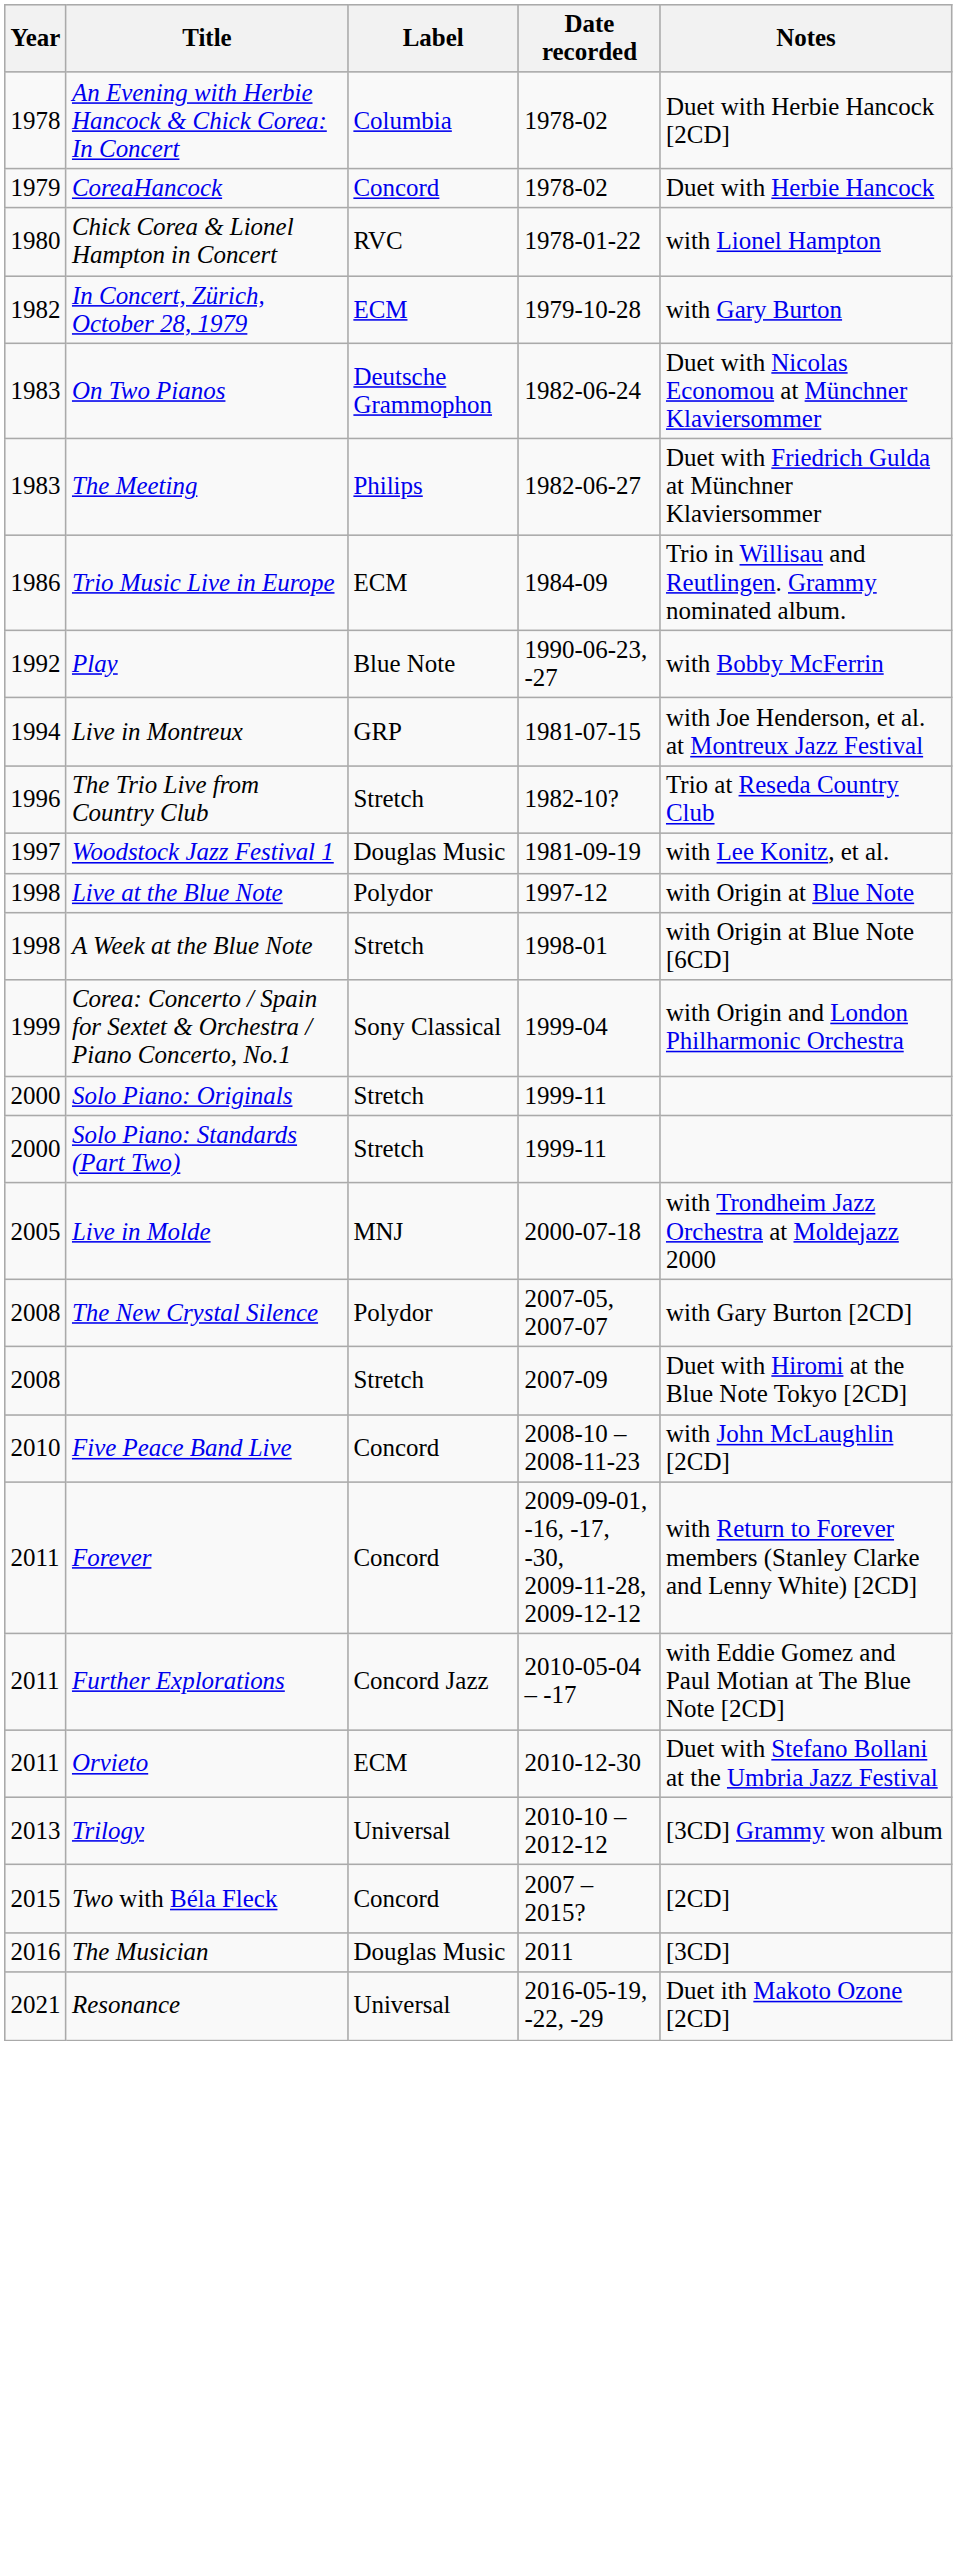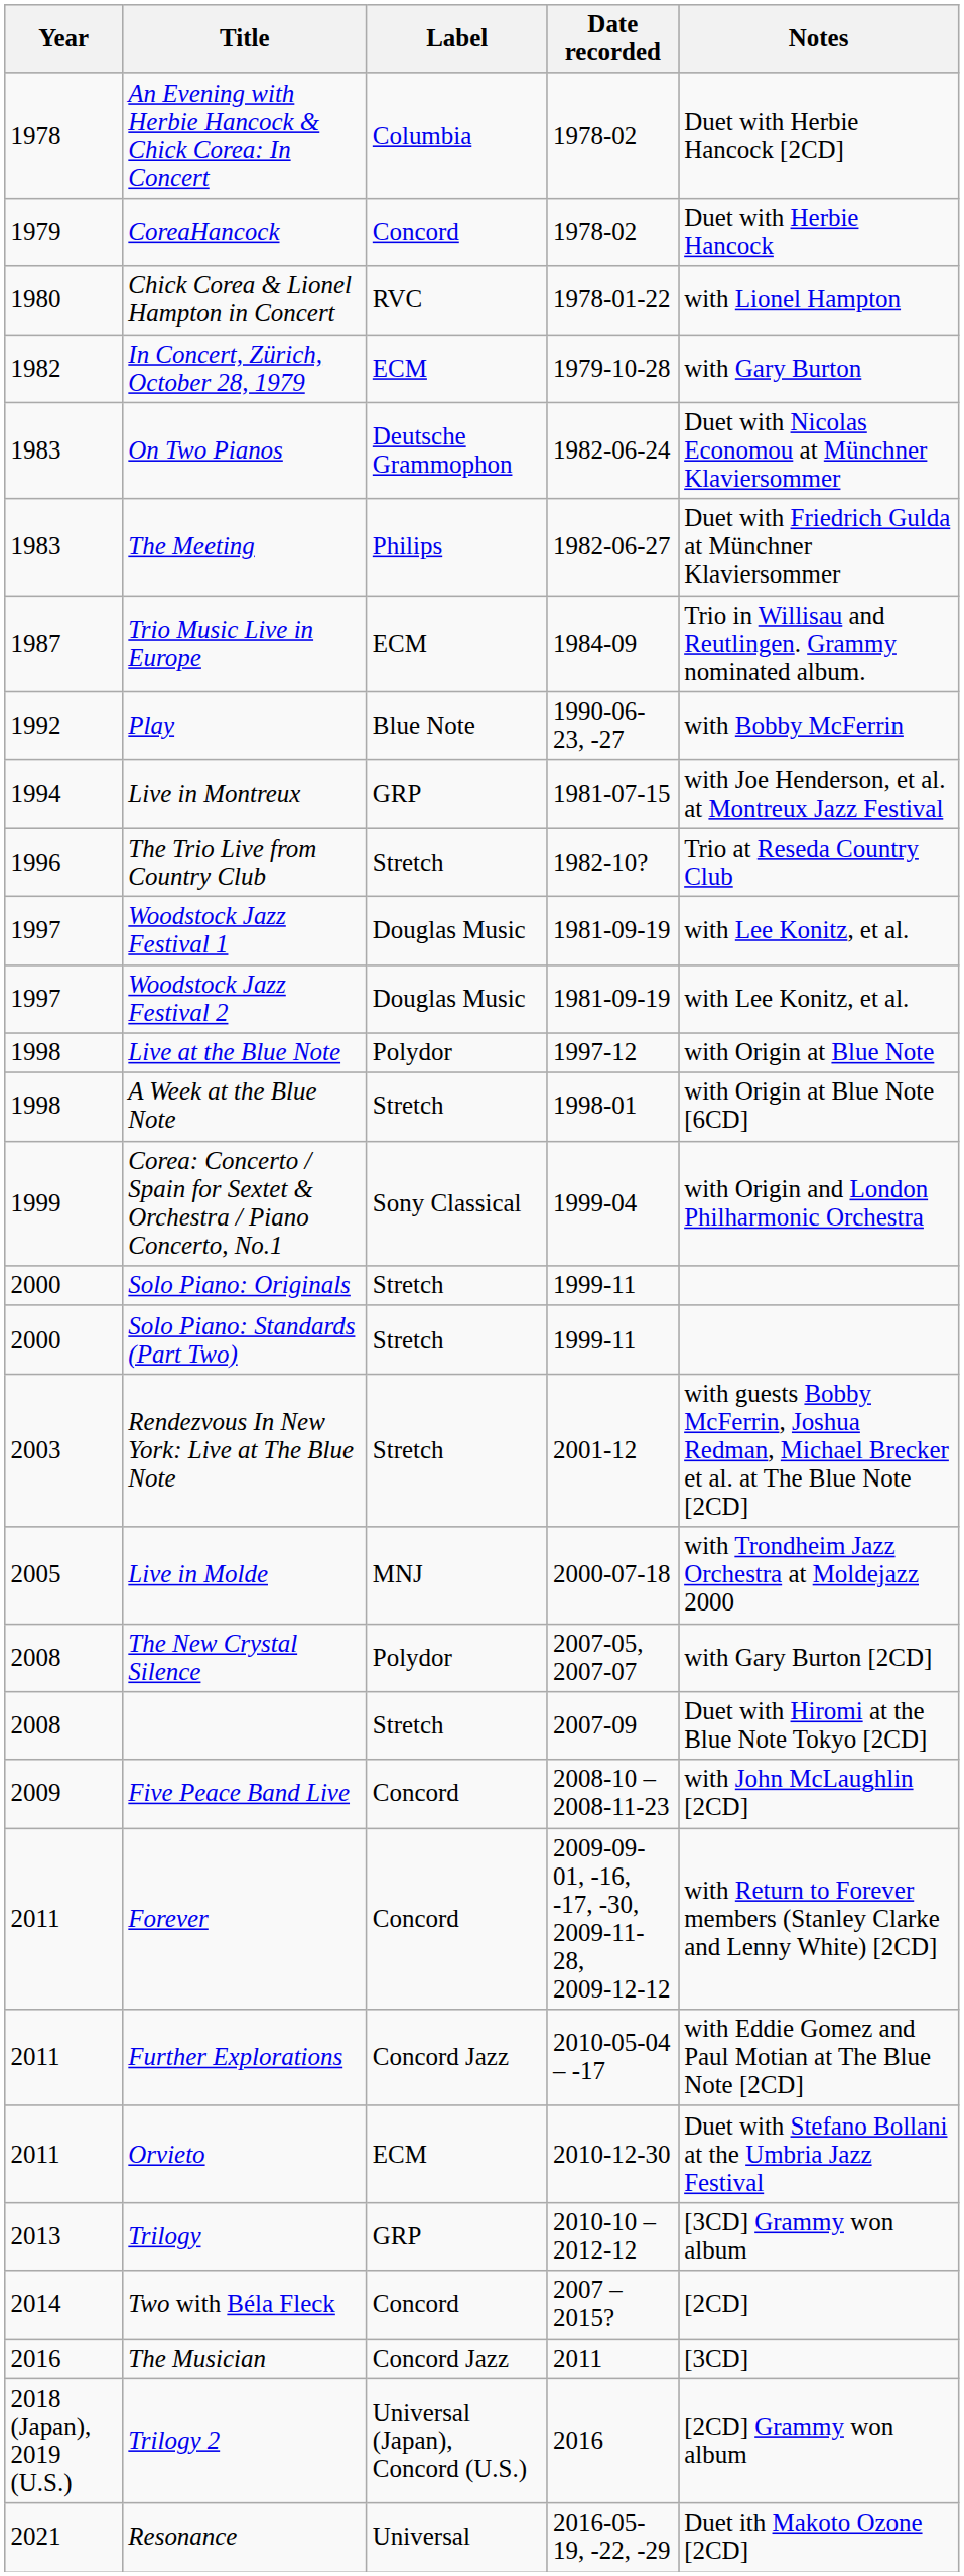 <table class="wikitable sortable">
 <tr>
 <th>Year</th>
 <th>Title</th>
 <th>Label</th>
 <th>Date recorded</th>
 <th>Notes</th>
 </tr>
 <tr>
 <td>1978</td>
 <td><em><a href='#'>An Evening with Herbie Hancock & Chick Corea: In Concert</a></em></td>
 <td><a href='#'>Columbia</a></td>
 <td>1978-02</td>
 <td>Duet with Herbie Hancock [2CD]</td>
 </tr>
 <tr>
 <td>1979</td>
 <td><em><a href='#'>CoreaHancock</a></em></td>
 <td><a href='#'>Concord</a></td>
 <td>1978-02</td>
 <td>Duet with <a href='#'>Herbie Hancock</a></td>
 </tr>
 <tr>
 <td>1980</td>
 <td><em>Chick Corea & Lionel Hampton in Concert</em></td>
 <td>RVC</td>
 <td>1978-01-22</td>
 <td>with <a href='#'>Lionel Hampton</a></td>
 </tr>
 <tr>
 <td>1982</td>
 <td><em><a href='#'>In Concert, Zürich, October 28, 1979</a></em></td>
 <td><a href='#'>ECM</a></td>
 <td>1979-10-28</td>
 <td>with <a href='#'>Gary Burton</a></td>
 </tr>
 <tr>
 <td>1983</td>
 <td><em><a href='#'>On Two Pianos</a></em></td>
 <td><a href='#'>Deutsche Grammophon</a></td>
 <td>1982-06-24</td>
 <td>Duet with <a href='#'>Nicolas Economou</a> at <a href='#'>Münchner Klaviersommer</a></td>
 </tr>
 <tr>
 <td>1983</td>
 <td><em><a href='#'>The Meeting</a></em></td>
 <td><a href='#'>Philips</a></td>
 <td>1982-06-27</td>
 <td>Duet with <a href='#'>Friedrich Gulda</a> at Münchner Klaviersommer</td>
 </tr>
 <tr>
-<td>1986</td>
+<td>1987</td>
 <td><em><a href='#'>Trio Music Live in Europe</a></em></td>
 <td>ECM</td>
 <td>1984-09</td>
 <td>Trio in <a href='#'>Willisau</a> and <a href='#'>Reutlingen</a>. <a href='#'>Grammy</a> nominated album.</td>
 </tr>
 <tr>
 <td>1992</td>
 <td><em><a href='#'>Play</a></em></td>
 <td>Blue Note</td>
 <td>1990-06-23, -27</td>
 <td>with <a href='#'>Bobby McFerrin</a></td>
 </tr>
 <tr>
 <td>1994</td>
 <td><em>Live in Montreux</em></td>
 <td>GRP</td>
 <td>1981-07-15</td>
 <td>with Joe Henderson, et al. at <a href='#'>Montreux Jazz Festival</a></td>
 </tr>
 <tr>
 <td>1996</td>
 <td><em>The Trio Live from Country Club</em></td>
 <td>Stretch</td>
 <td>1982-10?</td>
 <td>Trio at <a href='#'>Reseda Country Club</a></td>
 </tr>
 <tr>
 <td>1997</td>
 <td><em><a href='#'>Woodstock Jazz Festival 1</a></em></td>
 <td>Douglas Music</td>
 <td>1981-09-19</td>
 <td>with <a href='#'>Lee Konitz</a>, et al.</td>
+</tr>
+<tr>
+<td>1997</td>
+<td><em><a href='#'>Woodstock Jazz Festival 2</a></em></td>
+<td>Douglas Music</td>
+<td>1981-09-19</td>
+<td>with Lee Konitz, et al.</td>
 </tr>
 <tr>
 <td>1998</td>
 <td><em><a href='#'>Live at the Blue Note</a></em></td>
 <td>Polydor</td>
 <td>1997-12</td>
 <td>with Origin at <a href='#'>Blue Note</a></td>
 </tr>
 <tr>
 <td>1998</td>
 <td><em>A Week at the Blue Note</em></td>
 <td>Stretch</td>
 <td>1998-01</td>
 <td>with Origin at Blue Note [6CD]</td>
 </tr>
 <tr>
 <td>1999</td>
 <td><em>Corea: Concerto / Spain for Sextet & Orchestra / Piano Concerto, No.1</em></td>
 <td>Sony Classical</td>
 <td>1999-04</td>
 <td>with Origin and <a href='#'>London Philharmonic Orchestra</a></td>
 </tr>
 <tr>
 <td>2000</td>
 <td><em><a href='#'>Solo Piano: Originals</a></em></td>
 <td>Stretch</td>
 <td>1999-11</td>
 <td></td>
 </tr>
 <tr>
 <td>2000</td>
 <td><em><a href='#'>Solo Piano: Standards (Part Two)</a></em></td>
 <td>Stretch</td>
 <td>1999-11</td>
 <td></td>
 </tr>
+<tr>
+<td>2003</td>
+<td><em>Rendezvous In New York: Live at The Blue Note</em></td>
+<td>Stretch</td>
+<td>2001-12</td>
+<td>with guests <a href='#'>Bobby McFerrin</a>, <a href='#'>Joshua Redman</a>, <a href='#'>Michael Brecker</a> et al. at The Blue Note [2CD]</td>
+</tr>
 <tr 2005 Super Trio >
 <td>2005</td>
 <td><em><a href='#'>Live in Molde</a></em></td>
 <td>MNJ</td>
 <td>2000-07-18</td>
 <td>with <a href='#'>Trondheim Jazz Orchestra</a> at <a href='#'>Moldejazz</a> 2000</td>
 </tr>
 <tr>
 <td>2008</td>
 <td><em><a href='#'>The New Crystal Silence</a></em></td>
 <td>Polydor</td>
 <td>2007-05, <br>2007-07</td>
 <td>with Gary Burton [2CD]</td>
 </tr>
 <tr>
 <td>2008</td>
 <td><em></em></td>
 <td>Stretch</td>
 <td>2007-09</td>
 <td>Duet with <a href='#'>Hiromi</a> at the Blue Note Tokyo [2CD]</td>
 </tr>
 <tr>
-<td>2010</td>
+<td>2009</td>
 <td><em><a href='#'>Five Peace Band Live</a></em></td>
 <td>Concord</td>
 <td>2008-10 –<br>2008-11-23</td>
 <td>with <a href='#'>John McLaughlin</a> [2CD]</td>
 </tr>
 <tr>
 <td>2011</td>
 <td><em><a href='#'>Forever</a></em></td>
 <td>Concord</td>
 <td>2009-09-01, -16, -17, -30, <br>2009-11-28, <br>2009-12-12</td>
 <td>with <a href='#'>Return to Forever</a> members (Stanley Clarke and Lenny White) [2CD]</td>
 </tr>
 <tr>
 <td>2011</td>
 <td><em><a href='#'>Further Explorations</a></em></td>
 <td>Concord Jazz</td>
 <td>2010-05-04 – -17</td>
 <td>with Eddie Gomez and Paul Motian at The Blue Note [2CD]</td>
 </tr>
 <tr>
 <td>2011</td>
 <td><em><a href='#'>Orvieto</a></em></td>
 <td>ECM</td>
 <td>2010-12-30</td>
 <td>Duet with <a href='#'>Stefano Bollani</a> at the <a href='#'>Umbria Jazz Festival</a></td>
 </tr>
 <tr>
 <td>2013</td>
 <td><em><a href='#'>Trilogy</a></em></td>
-<td>Universal</td>
+<td>GRP</td>
 <td>2010-10 – <br>2012-12</td>
 <td>[3CD] <a href='#'>Grammy</a> won album</td>
 </tr>
 <tr>
-<td>2015</td>
+<td>2014</td>
 <td><em>Two</em> with <a href='#'>Béla Fleck</a></td>
 <td>Concord</td>
 <td>2007 – <br>2015?</td>
 <td>[2CD]</td>
 </tr>
 <tr>
 <td>2016</td>
 <td><em>The Musician</em></td>
-<td>Douglas Music</td>
+<td>Concord Jazz</td>
 <td>2011</td>
 <td>[3CD]</td>
+</tr>
+<tr>
+<td>2018 (Japan), 2019 (U.S.)</td>
+<td><em><a href='#'>Trilogy 2</a></em></td>
+<td>Universal (Japan), Concord (U.S.)</td>
+<td>2016</td>
+<td>[2CD] <a href='#'>Grammy</a> won album</td>
 </tr>
 <tr>
 <td>2021</td>
 <td><em>Resonance</em></td>
 <td>Universal</td>
 <td>2016-05-19, -22, -29</td>
 <td>Duet ith <a href='#'>Makoto Ozone</a> [2CD]</td>
 </tr>
 </table>
